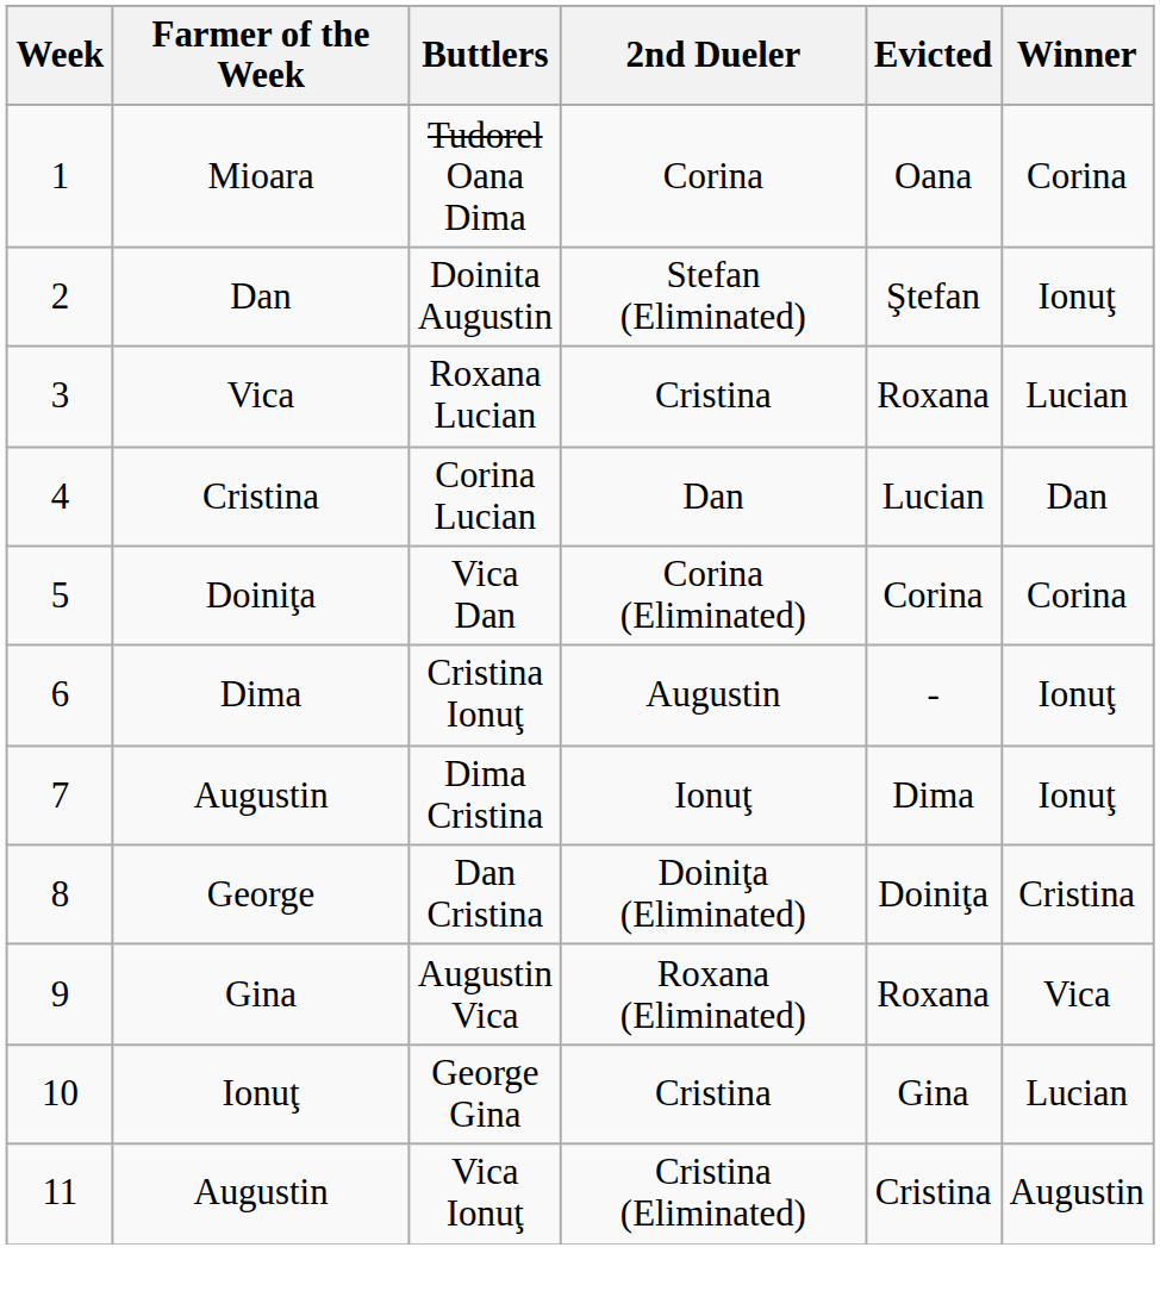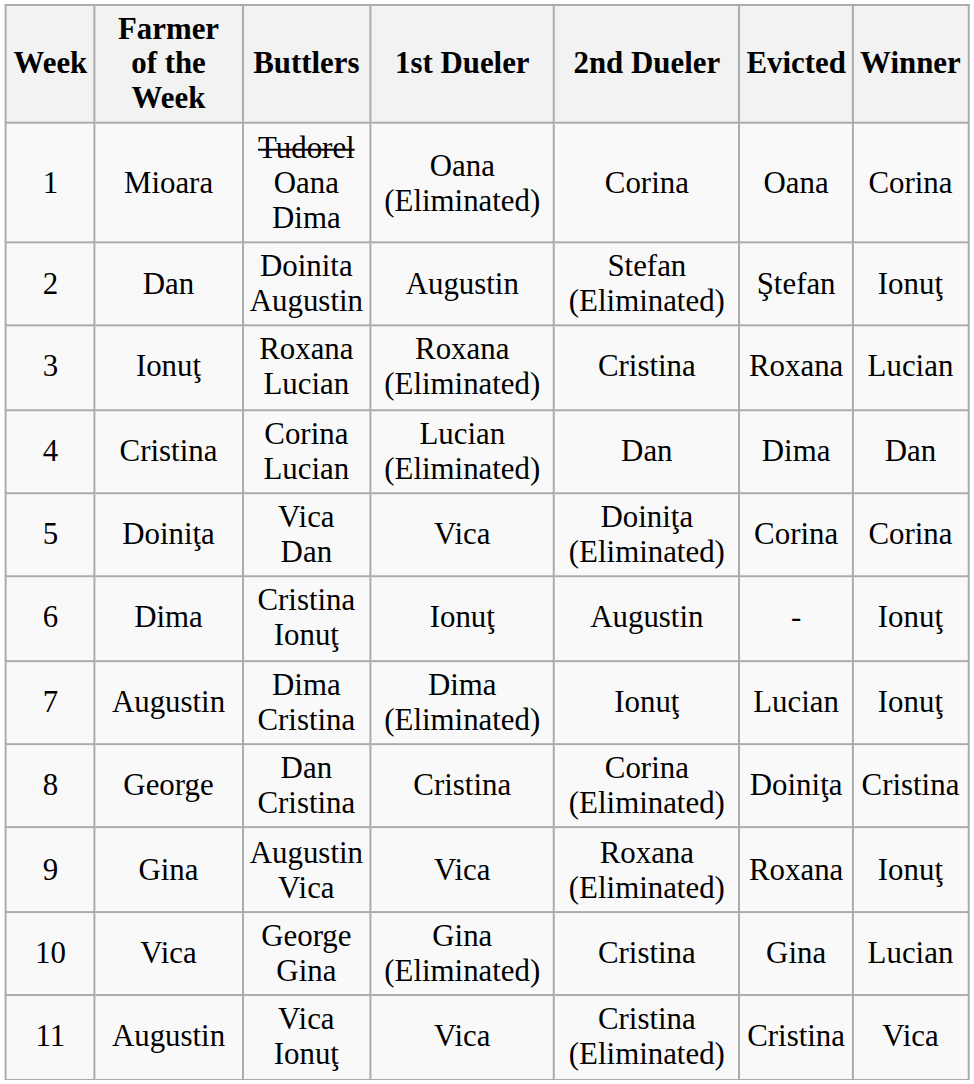 <table class="wikitable" style="text-align:center; width:80%; margin-left:auto; margin-right:auto;">
 <tr>
 <th>Week</th>
 <th>Farmer of the Week</th>
 <th>Buttlers</th>
+<th>1st Dueler</th>
 <th>2nd Dueler</th>
 <th>Evicted</th>
 <th>Winner</th>
 </tr>
 <tr>
 <td>1</td>
 <td>Mioara</td>
 <td><s>Tudorel</s><br>Oana<br>Dima</td>
+<td>Oana (Eliminated)</td>
 <td>Corina</td>
 <td>Oana</td>
 <td>Corina</td>
 </tr>
 <tr>
 <td>2</td>
 <td>Dan</td>
 <td>Doinita<br>Augustin</td>
+<td>Augustin</td>
 <td>Stefan (Eliminated)</td>
 <td>Ştefan</td>
 <td>Ionuţ</td>
 </tr>
 <tr>
 <td>3</td>
-<td>Vica</td>
+<td>Ionuţ</td>
 <td>Roxana<br>Lucian</td>
+<td>Roxana (Eliminated)</td>
 <td>Cristina</td>
 <td>Roxana</td>
 <td>Lucian</td>
 </tr>
 <tr>
 <td>4</td>
 <td>Cristina</td>
 <td>Corina<br>Lucian</td>
+<td>Lucian (Eliminated)</td>
 <td>Dan</td>
-<td>Lucian</td>
+<td>Dima</td>
 <td>Dan</td>
 </tr>
 <tr>
 <td>5</td>
 <td>Doiniţa</td>
 <td>Vica<br>Dan</td>
-<td>Corina (Eliminated)</td>
+<td>Vica</td>
+<td>Doiniţa (Eliminated)</td>
 <td>Corina</td>
 <td>Corina</td>
 </tr>
 <tr>
 <td>6</td>
 <td>Dima</td>
 <td>Cristina<br>Ionuţ</td>
+<td>Ionuţ</td>
 <td>Augustin</td>
 <td>-</td>
 <td>Ionuţ</td>
 </tr>
 <tr>
 <td>7</td>
 <td>Augustin</td>
 <td>Dima<br>Cristina</td>
+<td>Dima (Eliminated)</td>
 <td>Ionuţ</td>
-<td>Dima</td>
+<td>Lucian</td>
 <td>Ionuţ</td>
 </tr>
 <tr>
 <td>8</td>
 <td>George</td>
 <td>Dan<br>Cristina</td>
-<td>Doiniţa (Eliminated)</td>
+<td>Cristina</td>
+<td>Corina (Eliminated)</td>
 <td>Doiniţa</td>
 <td>Cristina</td>
 </tr>
 <tr>
 <td>9</td>
 <td>Gina</td>
 <td>Augustin<br>Vica</td>
+<td>Vica</td>
 <td>Roxana (Eliminated)</td>
 <td>Roxana</td>
-<td>Vica</td>
+<td>Ionuţ</td>
 </tr>
 <tr>
 <td>10</td>
-<td>Ionuţ</td>
+<td>Vica</td>
 <td>George<br>Gina</td>
+<td>Gina (Eliminated)</td>
 <td>Cristina</td>
 <td>Gina</td>
 <td>Lucian</td>
 </tr>
 <tr>
 <td>11</td>
 <td>Augustin</td>
 <td>Vica<br>Ionuţ</td>
+<td>Vica</td>
 <td>Cristina (Eliminated)</td>
 <td>Cristina</td>
-<td>Augustin</td>
+<td>Vica</td>
 </tr>
 </table>
